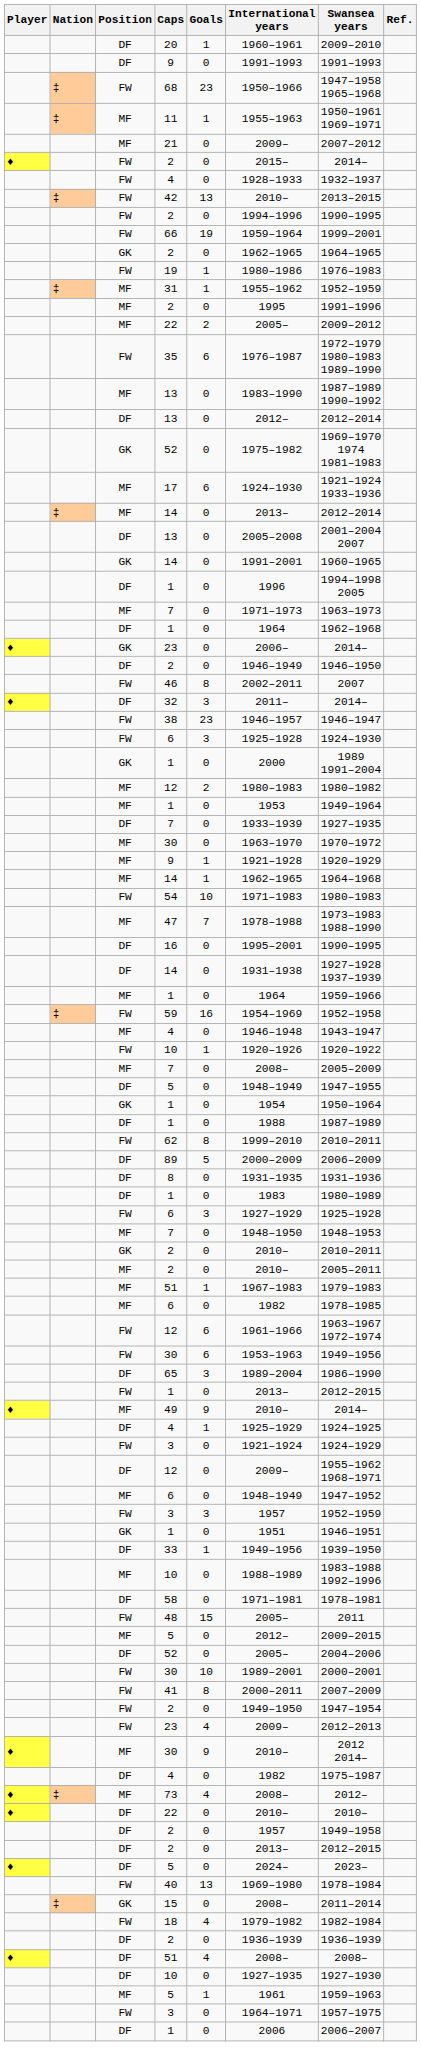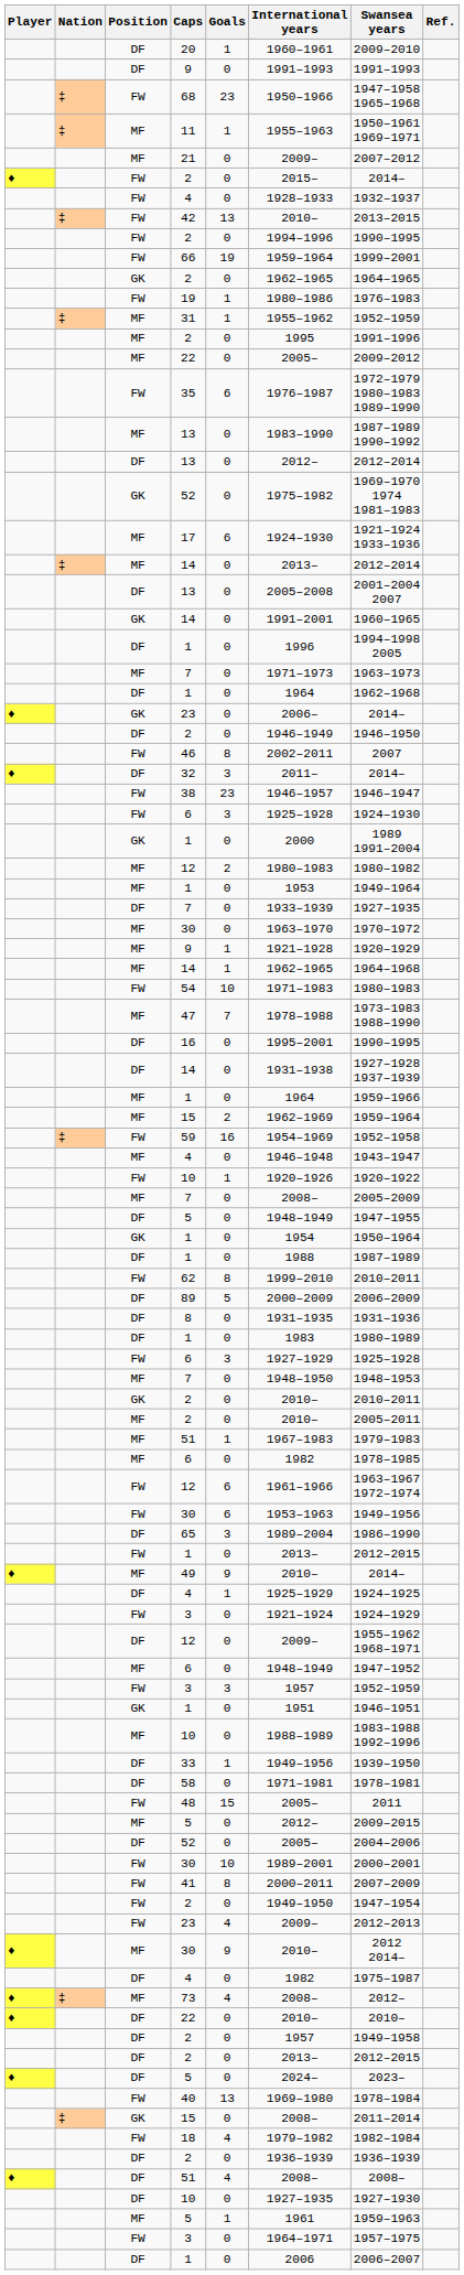 <table class="wikitable sortable" style="text-align:center">
 <tr>
 <th>Player</th>
 <th>Nation</th>
 <th>Position</th>
 <th>Caps</th>
 <th>Goals</th>
 <th>International<br>years</th>
 <th>Swansea<br>years</th>
 <th>Ref.</th>
 </tr>
 <tr>
 <td align="left"></td>
 <td style="text-align:left;"></td>
 <td>DF</td>
 <td>20</td>
 <td>1</td>
 <td>1960–1961</td>
 <td>2009–2010</td>
 <td></td>
 </tr>
 <tr>
 <td align="left"></td>
 <td style="text-align:left;"></td>
 <td>DF</td>
 <td>9</td>
 <td>0</td>
 <td>1991–1993</td>
 <td>1991–1993</td>
 <td></td>
 </tr>
 <tr>
 <td align="left"></td>
 <td style="background:#ffcc99; color:black" align="left"> ‡</td>
 <td>FW</td>
 <td>68</td>
 <td>23</td>
 <td>1950–1966</td>
 <td>1947–1958<br>1965–1968</td>
 <td></td>
 </tr>
 <tr>
 <td align="left"></td>
 <td style="background:#ffcc99; color:black" align="left"> ‡</td>
 <td>MF</td>
 <td>11</td>
 <td>1</td>
 <td>1955–1963</td>
 <td>1950–1961<br>1969–1971</td>
 <td></td>
 </tr>
 <tr>
 <td align="left"></td>
 <td style="text-align:left;"></td>
 <td>MF</td>
 <td>21</td>
 <td>0</td>
 <td>2009–</td>
 <td>2007–2012</td>
 <td></td>
 </tr>
 <tr>
 <td style="background:#ffff44; color:black" align="left"> ♦</td>
 <td style="text-align:left;"></td>
 <td>FW</td>
 <td>2</td>
 <td>0</td>
 <td>2015–</td>
 <td>2014–</td>
 <td></td>
 </tr>
 <tr>
 <td align="left"></td>
 <td style="text-align:left;"></td>
 <td>FW</td>
 <td>4</td>
 <td>0</td>
 <td>1928–1933</td>
 <td>1932–1937</td>
 <td></td>
 </tr>
 <tr>
 <td align="left"></td>
 <td style="background:#ffcc99; color:black" align="left"> ‡</td>
 <td>FW</td>
 <td>42</td>
 <td>13</td>
 <td>2010–</td>
 <td>2013–2015</td>
 <td></td>
 </tr>
 <tr>
 <td align="left"></td>
 <td style="text-align:left;"></td>
 <td>FW</td>
 <td>2</td>
 <td>0</td>
 <td>1994–1996</td>
 <td>1990–1995</td>
 <td></td>
 </tr>
 <tr>
 <td align="left"></td>
 <td style="text-align:left;"></td>
 <td>FW</td>
 <td>66</td>
 <td>19</td>
 <td>1959–1964</td>
 <td>1999–2001</td>
 <td></td>
 </tr>
 <tr>
 <td align="left"></td>
 <td style="text-align:left;"></td>
 <td>GK</td>
 <td>2</td>
 <td>0</td>
 <td>1962–1965</td>
 <td>1964–1965</td>
 <td></td>
 </tr>
 <tr>
 <td align="left"></td>
 <td style="text-align:left;"></td>
 <td>FW</td>
 <td>19</td>
 <td>1</td>
 <td>1980–1986</td>
 <td>1976–1983</td>
 <td></td>
 </tr>
 <tr>
 <td align="left"></td>
 <td style="background:#ffcc99; color:black" align="left"> ‡</td>
 <td>MF</td>
 <td>31</td>
 <td>1</td>
 <td>1955–1962</td>
 <td>1952–1959</td>
 <td></td>
 </tr>
 <tr>
 <td align="left"></td>
 <td style="text-align:left;"></td>
 <td>MF</td>
 <td>2</td>
 <td>0</td>
 <td>1995</td>
 <td>1991–1996</td>
 <td></td>
 </tr>
 <tr>
 <td align="left"></td>
 <td style="text-align:left;"></td>
 <td>MF</td>
 <td>22</td>
-<td>2</td>
+<td>0</td>
 <td>2005–</td>
 <td>2009–2012</td>
 <td></td>
 </tr>
 <tr>
 <td align="left"></td>
 <td style="text-align:left;"></td>
 <td>FW</td>
 <td>35</td>
 <td>6</td>
 <td>1976–1987</td>
 <td>1972–1979<br>1980–1983<br>1989–1990</td>
 <td></td>
 </tr>
 <tr>
 <td align="left"></td>
 <td style="text-align:left;"></td>
 <td>MF</td>
 <td>13</td>
 <td>0</td>
 <td>1983–1990</td>
 <td>1987–1989<br>1990–1992</td>
 <td></td>
 </tr>
 <tr>
 <td align="left"></td>
 <td style="text-align:left;"></td>
 <td>DF</td>
 <td>13</td>
 <td>0</td>
 <td>2012–</td>
 <td>2012–2014</td>
 <td></td>
 </tr>
 <tr>
 <td align="left"></td>
 <td style="text-align:left;"></td>
 <td>GK</td>
 <td>52</td>
 <td>0</td>
 <td>1975–1982</td>
 <td>1969–1970<br>1974<br>1981–1983</td>
 <td></td>
 </tr>
 <tr>
 <td align="left"></td>
 <td style="text-align:left;"></td>
 <td>MF</td>
 <td>17</td>
 <td>6</td>
 <td>1924–1930</td>
 <td>1921–1924<br>1933–1936</td>
 <td></td>
 </tr>
 <tr>
 <td align="left"></td>
 <td style="background:#ffcc99; color:black" align="left"> ‡</td>
 <td>MF</td>
 <td>14</td>
 <td>0</td>
 <td>2013–</td>
 <td>2012–2014</td>
 <td></td>
 </tr>
 <tr>
 <td align="left"></td>
 <td style="text-align:left;"></td>
 <td>DF</td>
 <td>13</td>
 <td>0</td>
 <td>2005–2008</td>
 <td>2001–2004<br>2007</td>
 <td></td>
 </tr>
 <tr>
 <td align="left"></td>
 <td style="text-align:left;"></td>
 <td>GK</td>
 <td>14</td>
 <td>0</td>
 <td>1991–2001</td>
 <td>1960–1965</td>
 <td></td>
 </tr>
 <tr>
 <td align="left"></td>
 <td style="text-align:left;"></td>
 <td>DF</td>
 <td>1</td>
 <td>0</td>
 <td>1996</td>
 <td>1994–1998<br>2005</td>
 <td></td>
 </tr>
 <tr>
 <td align="left"></td>
 <td style="text-align:left;"></td>
 <td>MF</td>
 <td>7</td>
 <td>0</td>
 <td>1971–1973</td>
 <td>1963–1973</td>
 <td></td>
 </tr>
 <tr>
 <td align="left"></td>
 <td style="text-align:left;"></td>
 <td>DF</td>
 <td>1</td>
 <td>0</td>
 <td>1964</td>
 <td>1962–1968</td>
 <td></td>
 </tr>
 <tr>
 <td style="background:#ffff44; color:black" align="left"> ♦</td>
 <td style="text-align:left;"></td>
 <td>GK</td>
 <td>23</td>
 <td>0</td>
 <td>2006–</td>
 <td>2014–</td>
 <td></td>
 </tr>
 <tr>
 <td align="left"></td>
 <td style="text-align:left;"></td>
 <td>DF</td>
 <td>2</td>
 <td>0</td>
 <td>1946–1949</td>
 <td>1946–1950</td>
 <td></td>
 </tr>
 <tr>
 <td align="left"></td>
 <td style="text-align:left;"></td>
 <td>FW</td>
 <td>46</td>
 <td>8</td>
 <td>2002–2011</td>
 <td>2007</td>
 <td></td>
 </tr>
 <tr>
 <td style="background:#ffff44; color:black" align="left"> ♦</td>
 <td style="text-align:left;"></td>
 <td>DF</td>
 <td>32</td>
 <td>3</td>
 <td>2011–</td>
 <td>2014–</td>
 <td></td>
 </tr>
 <tr>
 <td align="left"></td>
 <td style="text-align:left;"></td>
 <td>FW</td>
 <td>38</td>
 <td>23</td>
 <td>1946–1957</td>
 <td>1946–1947</td>
 <td></td>
 </tr>
 <tr>
 <td align="left"></td>
 <td style="text-align:left;"></td>
 <td>FW</td>
 <td>6</td>
 <td>3</td>
 <td>1925–1928</td>
 <td>1924–1930</td>
 <td></td>
 </tr>
 <tr>
 <td align="left"></td>
 <td style="text-align:left;"></td>
 <td>GK</td>
 <td>1</td>
 <td>0</td>
 <td>2000</td>
 <td>1989<br>1991–2004</td>
 <td></td>
 </tr>
 <tr>
 <td align="left"></td>
 <td style="text-align:left;"></td>
 <td>MF</td>
 <td>12</td>
 <td>2</td>
 <td>1980–1983</td>
 <td>1980–1982</td>
 <td></td>
 </tr>
 <tr>
 <td align="left"></td>
 <td style="text-align:left;"></td>
 <td>MF</td>
 <td>1</td>
 <td>0</td>
 <td>1953</td>
 <td>1949–1964</td>
 <td></td>
 </tr>
 <tr>
 <td align="left"></td>
 <td style="text-align:left;"></td>
 <td>DF</td>
 <td>7</td>
 <td>0</td>
 <td>1933–1939</td>
 <td>1927–1935</td>
 <td></td>
 </tr>
 <tr>
 <td align="left"></td>
 <td style="text-align:left;"></td>
 <td>MF</td>
 <td>30</td>
 <td>0</td>
 <td>1963–1970</td>
 <td>1970–1972</td>
 <td></td>
 </tr>
 <tr>
 <td align="left"></td>
 <td style="text-align:left;"></td>
 <td>MF</td>
 <td>9</td>
 <td>1</td>
 <td>1921–1928</td>
 <td>1920–1929</td>
 <td></td>
 </tr>
 <tr>
 <td align="left"></td>
 <td style="text-align:left;"></td>
 <td>MF</td>
 <td>14</td>
 <td>1</td>
 <td>1962–1965</td>
 <td>1964–1968</td>
 <td></td>
 </tr>
 <tr>
 <td align="left"></td>
 <td style="text-align:left;"></td>
 <td>FW</td>
 <td>54</td>
 <td>10</td>
 <td>1971–1983</td>
 <td>1980–1983</td>
 <td></td>
 </tr>
 <tr>
 <td align="left"></td>
 <td style="text-align:left;"></td>
 <td>MF</td>
 <td>47</td>
 <td>7</td>
 <td>1978–1988</td>
 <td>1973–1983<br>1988–1990</td>
 <td></td>
 </tr>
 <tr>
 <td align="left"></td>
 <td style="text-align:left;"></td>
 <td>DF</td>
 <td>16</td>
 <td>0</td>
 <td>1995–2001</td>
 <td>1990–1995</td>
 <td></td>
 </tr>
 <tr>
 <td align="left"></td>
 <td style="text-align:left;"></td>
 <td>DF</td>
 <td>14</td>
 <td>0</td>
 <td>1931–1938</td>
 <td>1927–1928<br>1937–1939</td>
 <td></td>
 </tr>
 <tr>
 <td align="left"></td>
 <td style="text-align:left;"></td>
 <td>MF</td>
 <td>1</td>
 <td>0</td>
 <td>1964</td>
 <td>1959–1966</td>
 <td></td>
 </tr>
 <tr>
 <td align="left"></td>
+<td style="text-align:left;"></td>
+<td>MF</td>
+<td>15</td>
+<td>2</td>
+<td>1962–1969</td>
+<td>1959–1964</td>
+<td></td>
+</tr>
+<tr>
+<td align="left"></td>
 <td style="background:#ffcc99; color:black" align="left"> ‡</td>
 <td>FW</td>
 <td>59</td>
 <td>16</td>
 <td>1954–1969</td>
 <td>1952–1958</td>
 <td></td>
 </tr>
 <tr>
 <td align="left"></td>
 <td style="text-align:left;"></td>
 <td>MF</td>
 <td>4</td>
 <td>0</td>
 <td>1946–1948</td>
 <td>1943–1947</td>
 <td></td>
 </tr>
 <tr>
 <td align="left"></td>
 <td style="text-align:left;"></td>
 <td>FW</td>
 <td>10</td>
 <td>1</td>
 <td>1920–1926</td>
 <td>1920–1922</td>
 <td></td>
 </tr>
 <tr>
 <td align="left"></td>
 <td style="text-align:left;"></td>
 <td>MF</td>
 <td>7</td>
 <td>0</td>
 <td>2008–</td>
 <td>2005–2009</td>
 <td></td>
 </tr>
 <tr>
 <td align="left"></td>
 <td style="text-align:left;"><br></td>
 <td>DF</td>
 <td>5</td>
 <td>0</td>
 <td>1948–1949</td>
 <td>1947–1955</td>
 <td></td>
 </tr>
 <tr>
 <td align="left"></td>
 <td style="text-align:left;"></td>
 <td>GK</td>
 <td>1</td>
 <td>0</td>
 <td>1954</td>
 <td>1950–1964</td>
 <td></td>
 </tr>
 <tr>
 <td align="left"></td>
 <td style="text-align:left;"></td>
 <td>DF</td>
 <td>1</td>
 <td>0</td>
 <td>1988</td>
 <td>1987–1989</td>
 <td></td>
 </tr>
 <tr>
 <td align="left"></td>
 <td style="text-align:left;"></td>
 <td>FW</td>
 <td>62</td>
 <td>8</td>
 <td>1999–2010</td>
 <td>2010–2011</td>
 <td></td>
 </tr>
 <tr>
 <td align="left"></td>
 <td style="text-align:left;"></td>
 <td>DF</td>
 <td>89</td>
 <td>5</td>
 <td>2000–2009</td>
 <td>2006–2009</td>
 <td></td>
 </tr>
 <tr>
 <td align="left"></td>
 <td style="text-align:left;"></td>
 <td>DF</td>
 <td>8</td>
 <td>0</td>
 <td>1931–1935</td>
 <td>1931–1936</td>
 <td></td>
 </tr>
 <tr>
 <td align="left"></td>
 <td style="text-align:left;"></td>
 <td>DF</td>
 <td>1</td>
 <td>0</td>
 <td>1983</td>
 <td>1980–1989</td>
 <td></td>
 </tr>
 <tr>
 <td align="left"></td>
 <td style="text-align:left;"></td>
 <td>FW</td>
 <td>6</td>
 <td>3</td>
 <td>1927–1929</td>
 <td>1925–1928</td>
 <td></td>
 </tr>
 <tr>
 <td align="left"></td>
 <td style="text-align:left;"></td>
 <td>MF</td>
 <td>7</td>
 <td>0</td>
 <td>1948–1950</td>
 <td>1948–1953</td>
 <td></td>
 </tr>
 <tr>
 <td align="left"></td>
 <td style="text-align:left;"></td>
 <td>GK</td>
 <td>2</td>
 <td>0</td>
 <td>2010–</td>
 <td>2010–2011</td>
 <td></td>
 </tr>
 <tr>
 <td align="left"></td>
 <td style="text-align:left;"></td>
 <td>MF</td>
 <td>2</td>
 <td>0</td>
 <td>2010–</td>
 <td>2005–2011</td>
 <td></td>
 </tr>
 <tr>
 <td align="left"></td>
 <td style="text-align:left;"></td>
 <td>MF</td>
 <td>51</td>
 <td>1</td>
 <td>1967–1983</td>
 <td>1979–1983</td>
 <td></td>
 </tr>
 <tr>
 <td align="left"></td>
 <td style="text-align:left;"></td>
 <td>MF</td>
 <td>6</td>
 <td>0</td>
 <td>1982</td>
 <td>1978–1985</td>
 <td></td>
 </tr>
 <tr>
 <td align="left"></td>
 <td style="text-align:left;"></td>
 <td>FW</td>
 <td>12</td>
 <td>6</td>
 <td>1961–1966</td>
 <td>1963–1967<br>1972–1974</td>
 <td></td>
 </tr>
 <tr>
 <td align="left"></td>
 <td style="text-align:left;"></td>
 <td>FW</td>
 <td>30</td>
 <td>6</td>
 <td>1953–1963</td>
 <td>1949–1956</td>
 <td></td>
 </tr>
 <tr>
 <td align="left"></td>
 <td style="text-align:left;"></td>
 <td>DF</td>
 <td>65</td>
 <td>3</td>
 <td>1989–2004</td>
 <td>1986–1990</td>
 <td></td>
 </tr>
 <tr>
 <td align="left"></td>
 <td style="text-align:left;"></td>
 <td>FW</td>
 <td>1</td>
 <td>0</td>
 <td>2013–</td>
 <td>2012–2015</td>
 <td></td>
 </tr>
 <tr>
 <td style="background:#ffff44; color:black" align="left"> ♦</td>
 <td style="text-align:left;"></td>
 <td>MF</td>
 <td>49</td>
 <td>9</td>
 <td>2010–</td>
 <td>2014–</td>
 <td></td>
 </tr>
 <tr>
 <td align="left"></td>
 <td style="text-align:left;"></td>
 <td>DF</td>
 <td>4</td>
 <td>1</td>
 <td>1925–1929</td>
 <td>1924–1925</td>
 <td></td>
 </tr>
 <tr>
 <td align="left"></td>
 <td style="text-align:left;"></td>
 <td>FW</td>
 <td>3</td>
 <td>0</td>
 <td>1921–1924</td>
 <td>1924–1929</td>
 <td></td>
 </tr>
 <tr>
 <td align="left"></td>
 <td style="text-align:left;"></td>
 <td>DF</td>
 <td>12</td>
 <td>0</td>
 <td>2009–</td>
 <td>1955–1962<br>1968–1971</td>
 <td></td>
 </tr>
 <tr>
 <td align="left"></td>
 <td style="text-align:left;"><br></td>
 <td>MF</td>
 <td>6</td>
 <td>0</td>
 <td>1948–1949</td>
 <td>1947–1952</td>
 <td></td>
 </tr>
 <tr>
 <td align="left"></td>
 <td style="text-align:left;"></td>
 <td>FW</td>
 <td>3</td>
 <td>3</td>
 <td>1957</td>
 <td>1952–1959</td>
 <td></td>
 </tr>
 <tr>
 <td align="left"></td>
 <td style="text-align:left;"></td>
 <td>GK</td>
 <td>1</td>
 <td>0</td>
 <td>1951</td>
 <td>1946–1951</td>
 <td></td>
 </tr>
 <tr>
 <td align="left"></td>
 <td style="text-align:left;"></td>
+<td>MF</td>
+<td>10</td>
+<td>0</td>
+<td>1988–1989</td>
+<td>1983–1988<br>1992–1996</td>
+<td></td>
+</tr>
+<tr>
+<td align="left"></td>
+<td style="text-align:left;"></td>
 <td>DF</td>
 <td>33</td>
 <td>1</td>
 <td>1949–1956</td>
 <td>1939–1950</td>
-<td></td>
-</tr>
-<tr>
-<td align="left"></td>
-<td style="text-align:left;"></td>
-<td>MF</td>
-<td>10</td>
-<td>0</td>
-<td>1988–1989</td>
-<td>1983–1988<br>1992–1996</td>
 <td></td>
 </tr>
 <tr>
 <td align="left"></td>
 <td style="text-align:left;"></td>
 <td>DF</td>
 <td>58</td>
 <td>0</td>
 <td>1971–1981</td>
 <td>1978–1981</td>
 <td></td>
 </tr>
 <tr>
 <td align="left"></td>
 <td style="text-align:left;"></td>
 <td>FW</td>
 <td>48</td>
 <td>15</td>
 <td>2005–</td>
 <td>2011</td>
 <td></td>
 </tr>
 <tr>
 <td align="left"></td>
 <td style="text-align:left;"></td>
 <td>MF</td>
 <td>5</td>
 <td>0</td>
 <td>2012–</td>
 <td>2009–2015</td>
 <td></td>
 </tr>
 <tr>
 <td align="left"></td>
 <td style="text-align:left;"></td>
 <td>DF</td>
 <td>52</td>
 <td>0</td>
 <td>2005–</td>
 <td>2004–2006</td>
 <td></td>
 </tr>
 <tr>
 <td align="left"></td>
 <td style="text-align:left;"></td>
 <td>FW</td>
 <td>30</td>
 <td>10</td>
 <td>1989–2001</td>
 <td>2000–2001</td>
 <td></td>
 </tr>
 <tr>
 <td align="left"></td>
 <td style="text-align:left;"></td>
 <td>FW</td>
 <td>41</td>
 <td>8</td>
 <td>2000–2011</td>
 <td>2007–2009</td>
 <td></td>
 </tr>
 <tr>
 <td align="left"></td>
 <td style="text-align:left;"></td>
 <td>FW</td>
 <td>2</td>
 <td>0</td>
 <td>1949–1950</td>
 <td>1947–1954</td>
 <td></td>
 </tr>
 <tr>
 <td align="left"></td>
 <td style="text-align:left;"></td>
 <td>FW</td>
 <td>23</td>
 <td>4</td>
 <td>2009–</td>
 <td>2012–2013</td>
 <td></td>
 </tr>
 <tr>
 <td style="background:#ffff44; color:black" align="left"> ♦</td>
 <td style="text-align:left;"></td>
 <td>MF</td>
 <td>30</td>
 <td>9</td>
 <td>2010–</td>
 <td>2012<br>2014–</td>
 <td></td>
 </tr>
 <tr>
 <td align="left"></td>
 <td style="text-align:left;"></td>
 <td>DF</td>
 <td>4</td>
 <td>0</td>
 <td>1982</td>
 <td>1975–1987</td>
 <td></td>
 </tr>
 <tr>
 <td style="background:#ffff44; color:black" align="left"> ♦</td>
 <td style="background:#ffcc99; color:black" align="left"> ‡</td>
 <td>MF</td>
 <td>73</td>
 <td>4</td>
 <td>2008–</td>
 <td>2012–</td>
 <td></td>
 </tr>
 <tr>
 <td style="background:#ffff44; color:black" align="left"> ♦</td>
 <td style="text-align:left;"></td>
 <td>DF</td>
 <td>22</td>
 <td>0</td>
 <td>2010–</td>
 <td>2010–</td>
 <td></td>
 </tr>
 <tr>
 <td align="left"></td>
 <td style="text-align:left;"></td>
 <td>DF</td>
 <td>2</td>
 <td>0</td>
 <td>1957</td>
 <td>1949–1958</td>
 <td></td>
 </tr>
 <tr>
 <td align="left"></td>
 <td style="text-align:left;"></td>
 <td>DF</td>
 <td>2</td>
 <td>0</td>
 <td>2013–</td>
 <td>2012–2015</td>
 <td></td>
 </tr>
 <tr>
 <td style="background:#ffff44; color:black" align="left"> ♦</td>
 <td style="text-align:left;"></td>
 <td>DF</td>
 <td>5</td>
 <td>0</td>
 <td>2024–</td>
 <td>2023–</td>
 <td></td>
 </tr>
 <tr>
 <td align="left"></td>
 <td style="text-align:left;"></td>
 <td>FW</td>
 <td>40</td>
 <td>13</td>
 <td>1969–1980</td>
 <td>1978–1984</td>
 <td></td>
 </tr>
 <tr>
 <td align="left"></td>
 <td style="background:#ffcc99; color:black" align="left"> ‡</td>
 <td>GK</td>
 <td>15</td>
 <td>0</td>
 <td>2008–</td>
 <td>2011–2014</td>
 <td></td>
 </tr>
 <tr>
 <td align="left"></td>
 <td style="text-align:left;"></td>
 <td>FW</td>
 <td>18</td>
 <td>4</td>
 <td>1979–1982</td>
 <td>1982–1984</td>
 <td></td>
 </tr>
 <tr>
 <td align="left"></td>
 <td style="text-align:left;"></td>
 <td>DF</td>
 <td>2</td>
 <td>0</td>
 <td>1936–1939</td>
 <td>1936–1939</td>
 <td></td>
 </tr>
 <tr>
 <td style="background:#ffff44; color:black" align="left"> ♦</td>
 <td style="text-align:left;"></td>
 <td>DF</td>
 <td>51</td>
 <td>4</td>
 <td>2008–</td>
 <td>2008–</td>
 <td></td>
 </tr>
 <tr>
 <td align="left"></td>
 <td style="text-align:left;"></td>
 <td>DF</td>
 <td>10</td>
 <td>0</td>
 <td>1927–1935</td>
 <td>1927–1930</td>
 <td></td>
 </tr>
 <tr>
 <td align="left"></td>
 <td style="text-align:left;"></td>
 <td>MF</td>
 <td>5</td>
 <td>1</td>
 <td>1961</td>
 <td>1959–1963</td>
 <td></td>
 </tr>
 <tr>
 <td align="left"></td>
 <td style="text-align:left;"></td>
 <td>FW</td>
 <td>3</td>
 <td>0</td>
 <td>1964–1971</td>
 <td>1957–1975</td>
 <td></td>
 </tr>
 <tr>
 <td align="left"></td>
 <td style="text-align:left;"></td>
 <td>DF</td>
 <td>1</td>
 <td>0</td>
 <td>2006</td>
 <td>2006–2007</td>
 <td></td>
 </tr>
 </table>
